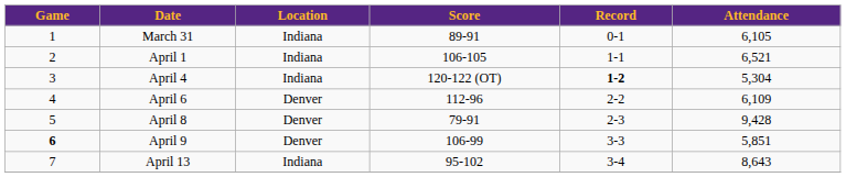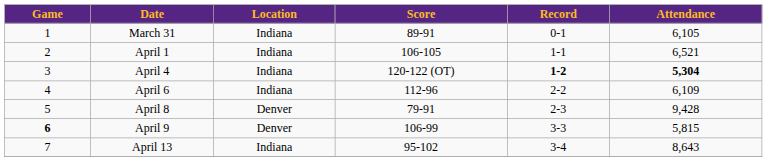 <table class="wikitable" width="80%">
 <tr align="center"  style="background:#552583;color:#FDB927;">
 <td><strong>Game</strong></td>
 <td><strong>Date</strong></td>
 <td><strong>Location</strong></td>
 <td><strong>Score</strong></td>
 <td><strong>Record</strong></td>
 <td><strong>Attendance</strong></td>
 </tr>
 <tr align="center" bgcolor="">
 <td>1</td>
 <td>March 31</td>
 <td>Indiana</td>
 <td>89-91</td>
 <td>0-1</td>
 <td>6,105</td>
 </tr>
 <tr align="center" bgcolor="">
 <td>2</td>
 <td>April 1</td>
 <td>Indiana</td>
 <td>106-105</td>
 <td>1-1</td>
 <td>6,521</td>
 </tr>
 <tr align="center" bgcolor="">
 <td>3</td>
 <td>April 4</td>
 <td>Indiana</td>
 <td>120-122 (OT)</td>
 <td><strong>1-2</strong></td>
-<td>5,304</td>
+<td><strong>5,304</strong></td>
 </tr>
 <tr align="center" bgcolor="">
 <td>4</td>
 <td>April 6</td>
-<td>Denver</td>
+<td>Indiana</td>
 <td>112-96</td>
 <td>2-2</td>
 <td>6,109</td>
 </tr>
 <tr align="center" bgcolor="">
 <td>5</td>
 <td>April 8</td>
 <td>Denver</td>
 <td>79-91</td>
 <td>2-3</td>
 <td>9,428</td>
 </tr>
 <tr align="center" bgcolor="">
 <td><strong>6</strong></td>
 <td>April 9</td>
 <td>Denver</td>
 <td>106-99</td>
 <td>3-3</td>
-<td>5,851</td>
+<td>5,815</td>
 </tr>
 <tr align="center" bgcolor="">
 <td>7</td>
 <td>April 13</td>
 <td>Indiana</td>
 <td>95-102</td>
 <td>3-4</td>
 <td>8,643</td>
 </tr>
 <tr align="center" bgcolor="">
 </tr>
 </table>
